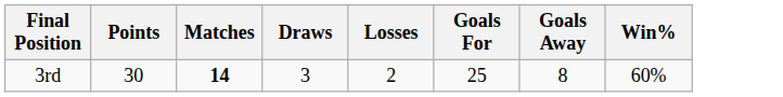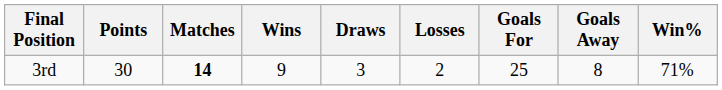 <table class="wikitable" style="font-size: 95%; text-align: center;">
 <tr>
 <th width=60>Final Position</th>
 <th width=60>Points</th>
 <th width=60>Matches</th>
+<th width=60>Wins</th>
 <th width=60>Draws</th>
 <th width=60>Losses</th>
 <th width=60>Goals For</th>
 <th width=60>Goals Away</th>
 <th width=60>Win%</th>
 </tr>
 <tr>
 <td>3rd</td>
 <td>30</td>
 <td><strong>14</strong></td>
+<td>9</td>
 <td>3</td>
 <td>2</td>
 <td>25</td>
 <td>8</td>
-<td>60%</td>
+<td>71%</td>
 </tr>
 </table>
